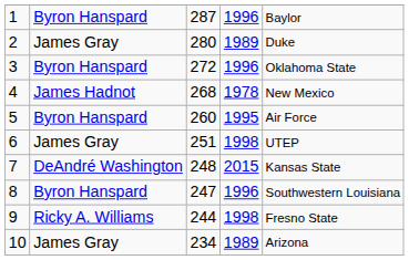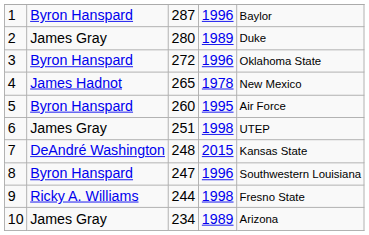 <table class="wikitable">
 <tr>
 </tr>
 <tr>
 <td>1</td>
 <td><a href='#'>Byron Hanspard</a></td>
 <td>287</td>
 <td><a href='#'>1996</a></td>
 <td style="font-size:80%;">Baylor</td>
 </tr>
 <tr>
 <td>2</td>
 <td>James Gray</td>
 <td>280</td>
 <td><a href='#'>1989</a></td>
 <td style="font-size:80%;">Duke</td>
 </tr>
 <tr>
 <td>3</td>
 <td><a href='#'>Byron Hanspard</a></td>
 <td>272</td>
 <td><a href='#'>1996</a></td>
 <td style="font-size:80%;">Oklahoma State</td>
 </tr>
 <tr>
 <td>4</td>
 <td><a href='#'>James Hadnot</a></td>
-<td>268</td>
+<td>265</td>
 <td><a href='#'>1978</a></td>
 <td style="font-size:80%;">New Mexico</td>
 </tr>
 <tr>
 <td>5</td>
 <td><a href='#'>Byron Hanspard</a></td>
 <td>260</td>
 <td><a href='#'>1995</a></td>
 <td style="font-size:80%;">Air Force</td>
 </tr>
 <tr>
 <td>6</td>
 <td>James Gray</td>
 <td>251</td>
 <td><a href='#'>1998</a></td>
 <td style="font-size:80%;">UTEP</td>
 </tr>
 <tr>
 <td>7</td>
 <td><a href='#'>DeAndré Washington</a></td>
 <td>248</td>
 <td><a href='#'>2015</a></td>
 <td style="font-size:80%;">Kansas State</td>
 </tr>
 <tr>
 <td>8</td>
 <td><a href='#'>Byron Hanspard</a></td>
 <td>247</td>
 <td><a href='#'>1996</a></td>
 <td style="font-size:80%;">Southwestern Louisiana</td>
 </tr>
 <tr>
 <td>9</td>
 <td><a href='#'>Ricky A. Williams</a></td>
 <td>244</td>
 <td><a href='#'>1998</a></td>
 <td style="font-size:80%;">Fresno State</td>
 </tr>
 <tr>
 <td>10</td>
 <td>James Gray</td>
 <td>234</td>
 <td><a href='#'>1989</a></td>
 <td style="font-size:80%;">Arizona</td>
 </tr>
 </table>
